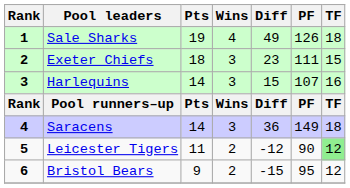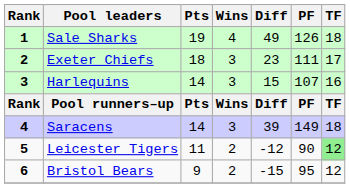 <table class="wikitable" style="text-align: center;">
 <tr>
 <th>Rank</th>
 <th>Pool leaders</th>
 <th>Pts</th>
 <th>Wins</th>
 <th>Diff</th>
 <th>PF</th>
 <th>TF</th>
 </tr>
 <tr bgcolor="#ccffcc">
 <td><strong>1</strong></td>
 <td align=left><a href='#'>Sale Sharks</a></td>
 <td>19</td>
 <td>4</td>
 <td>49</td>
 <td>126</td>
 <td>18</td>
 </tr>
 <tr bgcolor="#ccffcc">
 <td><strong>2</strong></td>
 <td align=left><a href='#'>Exeter Chiefs</a></td>
 <td>18</td>
 <td>3</td>
 <td>23</td>
 <td>111</td>
-<td>15</td>
+<td>17</td>
 </tr>
 <tr bgcolor="#ccffcc">
 <td><strong>3</strong></td>
 <td align=left><a href='#'>Harlequins</a></td>
 <td>14</td>
 <td>3</td>
 <td>15</td>
 <td>107</td>
 <td>16</td>
 </tr>
 <tr>
 <th>Rank</th>
 <th>Pool runners–up</th>
 <th>Pts</th>
 <th>Wins</th>
 <th>Diff</th>
 <th>PF</th>
 <th>TF</th>
 </tr>
 <tr bgcolor="#ccccff">
 <td><strong>4</strong></td>
 <td align=left><a href='#'>Saracens</a></td>
 <td>14</td>
 <td>3</td>
-<td>36</td>
+<td>39</td>
 <td>149</td>
 <td>18</td>
 </tr>
 <tr>
 <td><strong>5</strong></td>
 <td align=left><a href='#'>Leicester Tigers</a></td>
 <td>11</td>
 <td>2</td>
 <td>-12</td>
 <td>90</td>
 <td style="background: lightgreen;">12</td>
 </tr>
 <tr>
 <td><strong>6</strong></td>
 <td align=left><a href='#'>Bristol Bears</a></td>
 <td>9</td>
 <td>2</td>
 <td>-15</td>
 <td>95</td>
 <td>12</td>
 </tr>
 <tr>
 </tr>
 </table>
